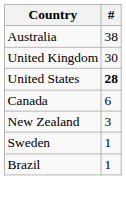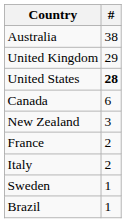 <table class="wikitable sortable">
 <tr>
 <th>Country</th>
 <th>#</th>
 </tr>
 <tr>
 <td>Australia</td>
 <td>38</td>
 </tr>
 <tr>
 <td>United Kingdom</td>
-<td>30</td>
+<td>29</td>
 </tr>
 <tr>
 <td>United States</td>
 <td><strong>28</strong></td>
 </tr>
 <tr>
 <td>Canada</td>
 <td>6</td>
 </tr>
 <tr>
 <td>New Zealand</td>
 <td>3</td>
 </tr>
 <tr>
+<td>France</td>
+<td>2</td>
+</tr>
+<tr>
+<td>Italy</td>
+<td>2</td>
+</tr>
+<tr>
 <td>Sweden</td>
 <td>1</td>
 </tr>
 <tr>
 <td>Brazil</td>
 <td>1</td>
 </tr>
 </table>
